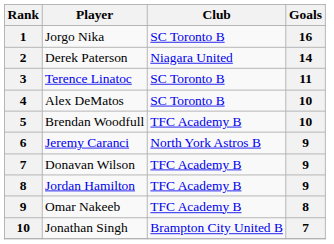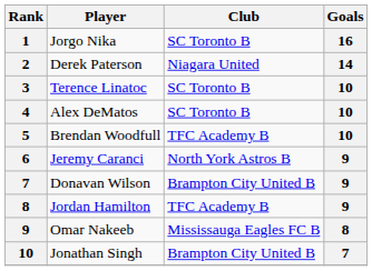 <table class="wikitable" style="text-align:center">
 <tr>
 <th>Rank</th>
 <th>Player</th>
 <th>Club</th>
 <th>Goals</th>
 </tr>
 <tr>
 <th>1</th>
 <td align="left"> Jorgo Nika</td>
 <td align="left"><a href='#'>SC Toronto B</a></td>
 <th>16</th>
 </tr>
 <tr>
 <th>2</th>
 <td align="left"> Derek Paterson</td>
 <td align="left"><a href='#'>Niagara United</a></td>
 <th>14</th>
 </tr>
 <tr>
 <th>3</th>
 <td align="left"> <a href='#'>Terence Linatoc</a></td>
 <td align="left"><a href='#'>SC Toronto B</a></td>
-<th>11</th>
+<th>10</th>
 </tr>
 <tr>
 <th>4</th>
 <td align="left"> Alex DeMatos</td>
 <td align="left"><a href='#'>SC Toronto B</a></td>
 <th>10</th>
 </tr>
 <tr>
 <th>5</th>
 <td align="left"> Brendan Woodfull</td>
 <td align="left"><a href='#'>TFC Academy B</a></td>
 <th>10</th>
 </tr>
 <tr>
 <th>6</th>
 <td align="left"> <a href='#'>Jeremy Caranci</a></td>
 <td align="left"><a href='#'>North York Astros B</a></td>
 <th>9</th>
 </tr>
 <tr>
 <th>7</th>
 <td align="left"> Donavan Wilson</td>
-<td align="left"><a href='#'>TFC Academy B</a></td>
+<td align="left"><a href='#'>Brampton City United B</a></td>
 <th>9</th>
 </tr>
 <tr>
 <th>8</th>
 <td align="left"> <a href='#'>Jordan Hamilton</a></td>
 <td align="left"><a href='#'>TFC Academy B</a></td>
 <th>9</th>
 </tr>
 <tr>
 <th>9</th>
 <td align="left">Omar Nakeeb</td>
-<td align="left"><a href='#'>TFC Academy B</a></td>
+<td align="left"><a href='#'>Mississauga Eagles FC B</a></td>
 <th>8</th>
 </tr>
 <tr>
 <th>10</th>
 <td align="left">Jonathan Singh</td>
 <td align="left"><a href='#'>Brampton City United B</a></td>
 <th>7</th>
 </tr>
 <tr>
 </tr>
 </table>
